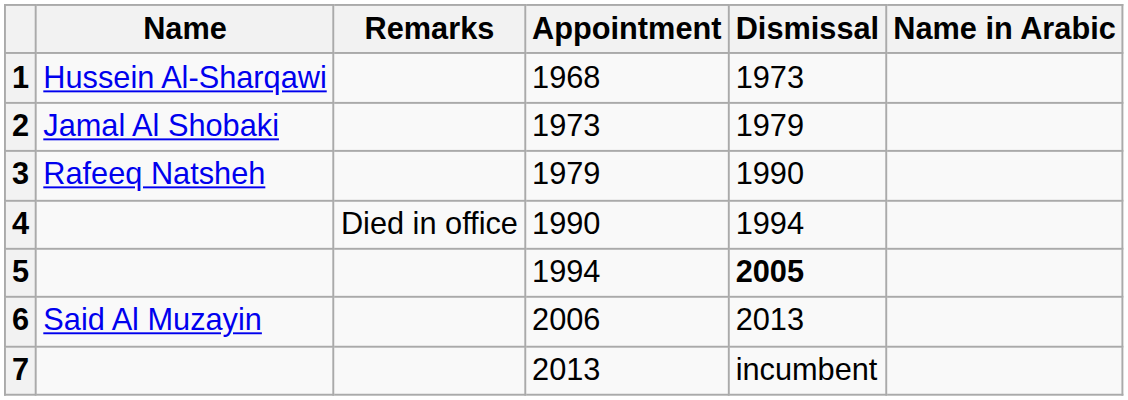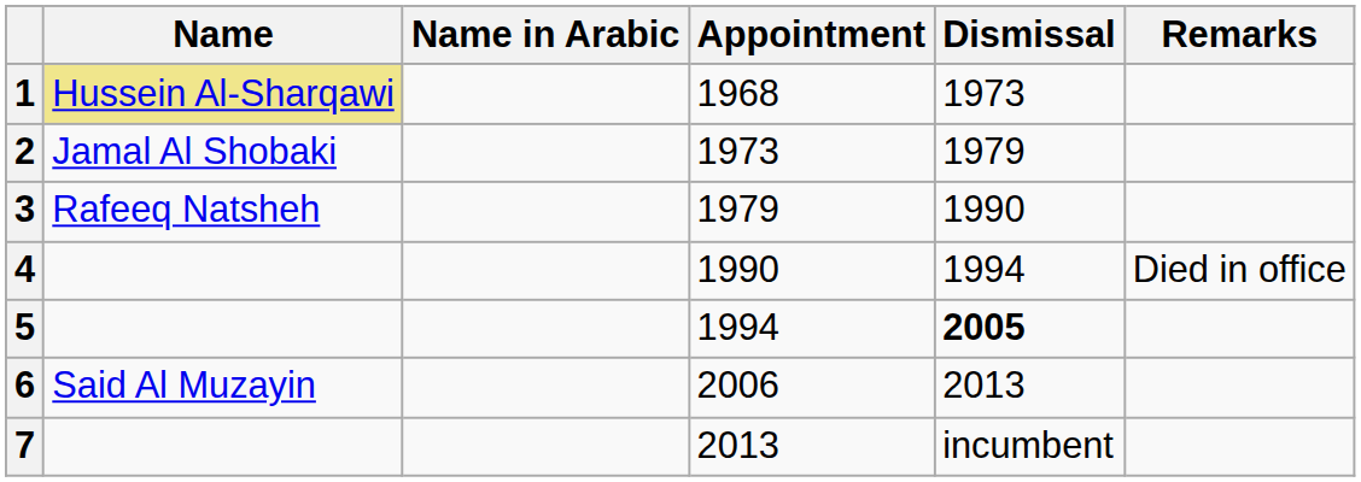 <table class="wikitable">
 <tr>
 <th></th>
 <th>Name</th>
-<th>Remarks</th>
+<th>Name in Arabic</th>
 <th>Appointment</th>
 <th>Dismissal</th>
-<th>Name in Arabic</th>
+<th>Remarks</th>
 </tr>
 <tr>
 <th>1</th>
-<td><a href='#'>Hussein Al-Sharqawi</a></td>
+<td style="background: khaki;"><a href='#'>Hussein Al-Sharqawi</a></td>
 <td></td>
 <td>1968</td>
 <td>1973</td>
 <td></td>
 </tr>
 <tr>
 <th>2</th>
 <td><a href='#'>Jamal Al Shobaki</a></td>
 <td></td>
 <td>1973</td>
 <td>1979</td>
 <td></td>
 </tr>
 <tr>
 <th>3</th>
 <td><a href='#'>Rafeeq Natsheh</a></td>
 <td></td>
 <td>1979</td>
 <td>1990</td>
 <td></td>
 </tr>
 <tr>
 <th>4</th>
 <td></td>
-<td>Died in office</td>
+<td></td>
 <td>1990</td>
 <td>1994</td>
-<td></td>
+<td>Died in office</td>
 </tr>
 <tr>
 <th>5</th>
 <td></td>
 <td></td>
 <td>1994</td>
 <td><strong>2005</strong></td>
 <td></td>
 </tr>
 <tr>
 <th>6</th>
 <td><a href='#'>Said Al Muzayin</a></td>
 <td></td>
 <td>2006</td>
 <td>2013</td>
 <td></td>
 </tr>
 <tr>
 <th>7</th>
 <td></td>
 <td></td>
 <td>2013</td>
 <td>incumbent</td>
 <td></td>
 </tr>
 </table>
